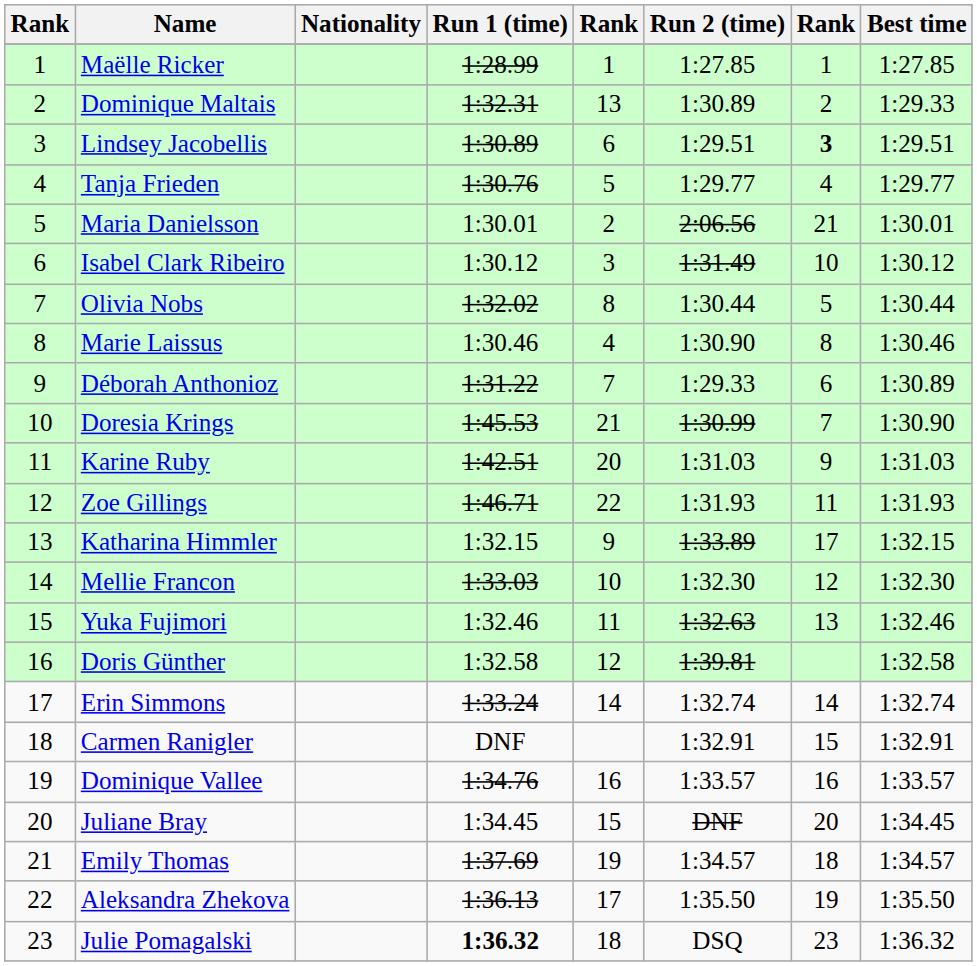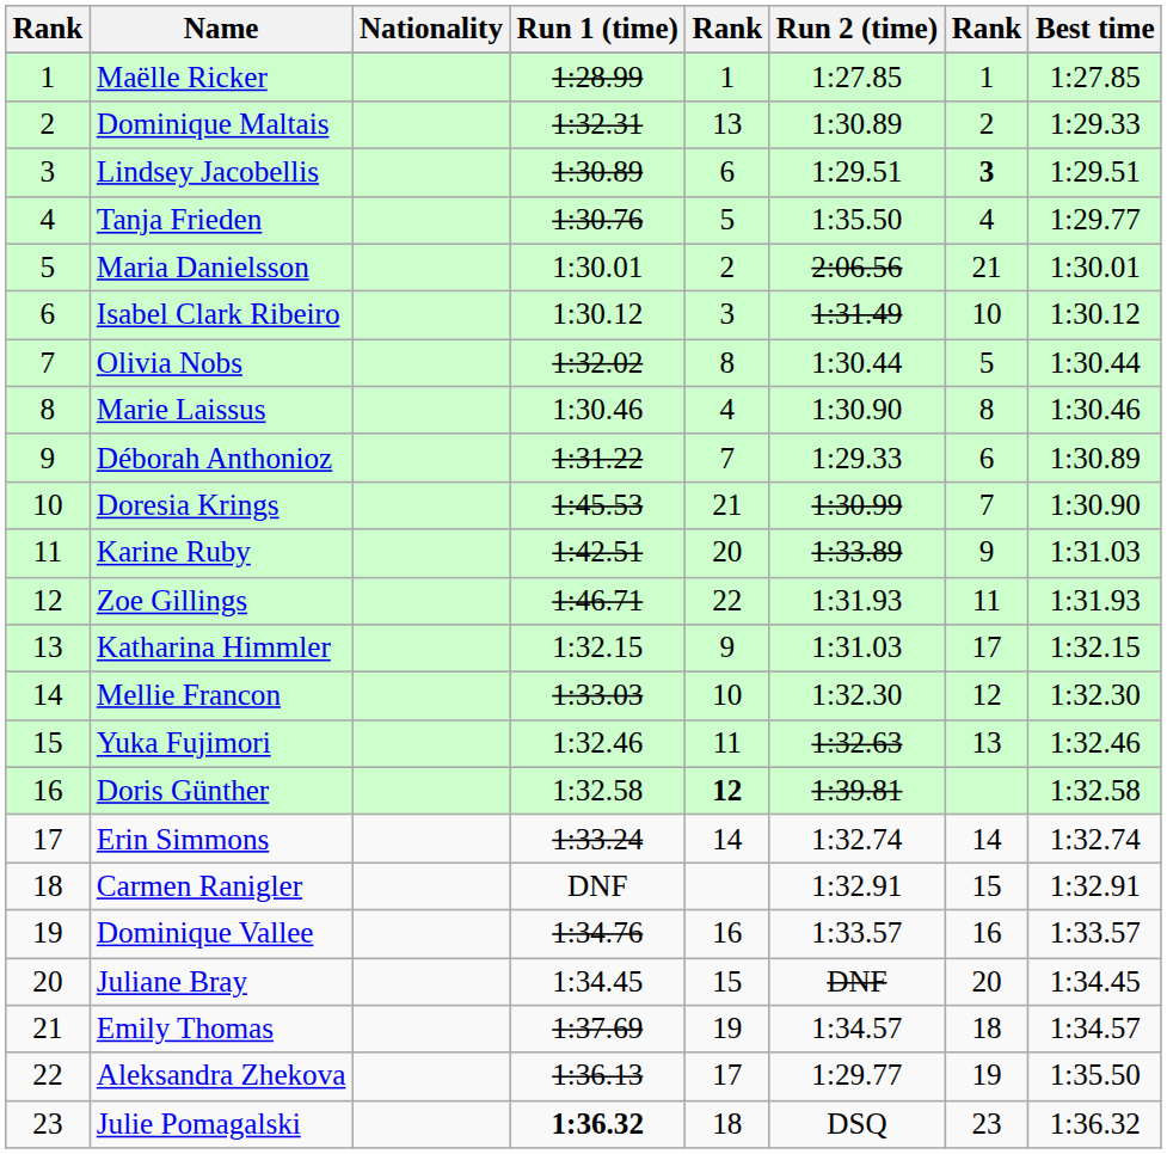 <table class="wikitable sortable" style="text-align:center">
 <tr>
 <th>Rank</th>
 <th>Name</th>
 <th>Nationality</th>
 <th>Run 1 (time)</th>
 <th>Rank</th>
 <th>Run 2 (time)</th>
 <th>Rank</th>
 <th>Best time</th>
 </tr>
 <tr>
 </tr>
 <tr bgcolor="#ccffcc">
 <td>1</td>
 <td align=left><a href='#'>Maëlle Ricker</a></td>
 <td align=left></td>
 <td><s>1:28.99</s></td>
 <td>1</td>
 <td>1:27.85</td>
 <td>1</td>
 <td>1:27.85</td>
 </tr>
 <tr bgcolor="#ccffcc">
 <td>2</td>
 <td align=left><a href='#'>Dominique Maltais</a></td>
 <td align=left></td>
 <td><s>1:32.31</s></td>
 <td>13</td>
 <td>1:30.89</td>
 <td>2</td>
 <td>1:29.33</td>
 </tr>
 <tr bgcolor="#ccffcc">
 <td>3</td>
 <td align=left><a href='#'>Lindsey Jacobellis</a></td>
 <td align=left></td>
 <td><s>1:30.89</s></td>
 <td>6</td>
 <td>1:29.51</td>
 <td><strong>3</strong></td>
 <td>1:29.51</td>
 </tr>
 <tr bgcolor="#ccffcc">
 <td>4</td>
 <td align=left><a href='#'>Tanja Frieden</a></td>
 <td align=left></td>
 <td><s>1:30.76</s></td>
 <td>5</td>
-<td>1:29.77</td>
+<td>1:35.50</td>
 <td>4</td>
 <td>1:29.77</td>
 </tr>
 <tr bgcolor="#ccffcc">
 <td>5</td>
 <td align=left><a href='#'>Maria Danielsson</a></td>
 <td align=left></td>
 <td>1:30.01</td>
 <td>2</td>
 <td><s>2:06.56</s></td>
 <td>21</td>
 <td>1:30.01</td>
 </tr>
 <tr bgcolor="#ccffcc">
 <td>6</td>
 <td align=left><a href='#'>Isabel Clark Ribeiro</a></td>
 <td align=left></td>
 <td>1:30.12</td>
 <td>3</td>
 <td><s>1:31.49</s></td>
 <td>10</td>
 <td>1:30.12</td>
 </tr>
 <tr bgcolor="#ccffcc">
 <td>7</td>
 <td align=left><a href='#'>Olivia Nobs</a></td>
 <td align=left></td>
 <td><s>1:32.02</s></td>
 <td>8</td>
 <td>1:30.44</td>
 <td>5</td>
 <td>1:30.44</td>
 </tr>
 <tr bgcolor="#ccffcc">
 <td>8</td>
 <td align=left><a href='#'>Marie Laissus</a></td>
 <td align=left></td>
 <td>1:30.46</td>
 <td>4</td>
 <td>1:30.90</td>
 <td>8</td>
 <td>1:30.46</td>
 </tr>
 <tr bgcolor="#ccffcc">
 <td>9</td>
 <td align=left><a href='#'>Déborah Anthonioz</a></td>
 <td align=left></td>
 <td><s>1:31.22</s></td>
 <td>7</td>
 <td>1:29.33</td>
 <td>6</td>
 <td>1:30.89</td>
 </tr>
 <tr bgcolor="#ccffcc">
 <td>10</td>
 <td align=left><a href='#'>Doresia Krings</a></td>
 <td align=left></td>
 <td><s>1:45.53</s></td>
 <td>21</td>
 <td><s>1:30.99</s></td>
 <td>7</td>
 <td>1:30.90</td>
 </tr>
 <tr bgcolor="#ccffcc">
 <td>11</td>
 <td align=left><a href='#'>Karine Ruby</a></td>
 <td align=left></td>
 <td><s>1:42.51</s></td>
 <td>20</td>
-<td>1:31.03</td>
+<td><s>1:33.89</s></td>
 <td>9</td>
 <td>1:31.03</td>
 </tr>
 <tr bgcolor="#ccffcc">
 <td>12</td>
 <td align=left><a href='#'>Zoe Gillings</a></td>
 <td align=left></td>
 <td><s>1:46.71</s></td>
 <td>22</td>
 <td>1:31.93</td>
 <td>11</td>
 <td>1:31.93</td>
 </tr>
 <tr bgcolor="#ccffcc">
 <td>13</td>
 <td align=left><a href='#'>Katharina Himmler</a></td>
 <td align=left></td>
 <td>1:32.15</td>
 <td>9</td>
-<td><s>1:33.89</s></td>
+<td>1:31.03</td>
 <td>17</td>
 <td>1:32.15</td>
 </tr>
 <tr bgcolor="#ccffcc">
 <td>14</td>
 <td align=left><a href='#'>Mellie Francon</a></td>
 <td align=left></td>
 <td><s>1:33.03</s></td>
 <td>10</td>
 <td>1:32.30</td>
 <td>12</td>
 <td>1:32.30</td>
 </tr>
 <tr bgcolor="#ccffcc">
 <td>15</td>
 <td align=left><a href='#'>Yuka Fujimori</a></td>
 <td align=left></td>
 <td>1:32.46</td>
 <td>11</td>
 <td><s>1:32.63</s></td>
 <td>13</td>
 <td>1:32.46</td>
 </tr>
 <tr bgcolor="#ccffcc">
 <td>16</td>
 <td align=left><a href='#'>Doris Günther</a></td>
 <td align=left></td>
 <td>1:32.58</td>
-<td>12</td>
+<td><strong>12</strong></td>
 <td><s>1:39.81</s></td>
 <td></td>
 <td>1:32.58</td>
 </tr>
 <tr>
 <td>17</td>
 <td align=left><a href='#'>Erin Simmons</a></td>
 <td align=left></td>
 <td><s>1:33.24</s></td>
 <td>14</td>
 <td>1:32.74</td>
 <td>14</td>
 <td>1:32.74</td>
 </tr>
 <tr>
 <td>18</td>
 <td align=left><a href='#'>Carmen Ranigler</a></td>
 <td align=left></td>
 <td>DNF</td>
 <td></td>
 <td>1:32.91</td>
 <td>15</td>
 <td>1:32.91</td>
 </tr>
 <tr>
 <td>19</td>
 <td align=left><a href='#'>Dominique Vallee</a></td>
 <td align=left></td>
 <td><s>1:34.76</s></td>
 <td>16</td>
 <td>1:33.57</td>
 <td>16</td>
 <td>1:33.57</td>
 </tr>
 <tr>
 <td>20</td>
 <td align=left><a href='#'>Juliane Bray</a></td>
 <td align=left></td>
 <td>1:34.45</td>
 <td>15</td>
 <td><s>DNF</s></td>
 <td>20</td>
 <td>1:34.45</td>
 </tr>
 <tr>
 <td>21</td>
 <td align=left><a href='#'>Emily Thomas</a></td>
 <td align=left></td>
 <td><s>1:37.69</s></td>
 <td>19</td>
 <td>1:34.57</td>
 <td>18</td>
 <td>1:34.57</td>
 </tr>
 <tr>
 <td>22</td>
 <td align=left><a href='#'>Aleksandra Zhekova</a></td>
 <td align=left></td>
 <td><s>1:36.13</s></td>
 <td>17</td>
-<td>1:35.50</td>
+<td>1:29.77</td>
 <td>19</td>
 <td>1:35.50</td>
 </tr>
 <tr>
 <td>23</td>
 <td align=left><a href='#'>Julie Pomagalski</a></td>
 <td align=left></td>
 <td><strong>1:36.32</strong></td>
 <td>18</td>
 <td>DSQ</td>
 <td>23</td>
 <td>1:36.32</td>
 </tr>
 </table>
